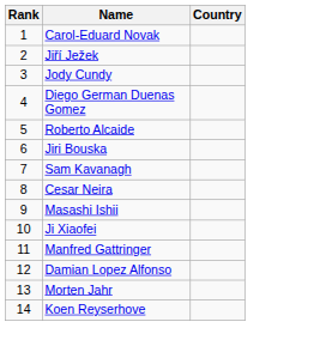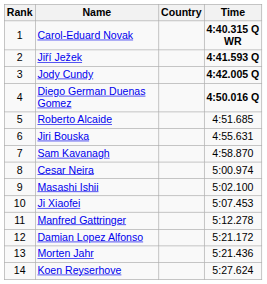 <table class="wikitable sortable">
 <tr>
 <th width=20>Rank</th>
 <th width=180>Name</th>
 <th>Country</th>
+<th>Time</th>
 </tr>
 <tr>
 <td align="center">1</td>
 <td><a href='#'>Carol-Eduard Novak</a></td>
 <td></td>
+<td align="center"><strong>4:40.315</strong> <strong>Q</strong><br> <strong>WR </strong></td>
 </tr>
 <tr>
 <td align="center">2</td>
 <td><a href='#'>Jiří Ježek</a></td>
 <td></td>
+<td align="center"><strong>4:41.593</strong> <strong>Q</strong></td>
 </tr>
 <tr>
 <td align="center">3</td>
 <td><a href='#'>Jody Cundy</a></td>
 <td></td>
+<td align="center"><strong>4:42.005</strong> <strong>Q</strong></td>
 </tr>
 <tr>
 <td align="center">4</td>
 <td><a href='#'>Diego German Duenas Gomez</a></td>
 <td></td>
+<td align="center"><strong>4:50.016</strong> <strong>Q</strong></td>
 </tr>
 <tr>
 <td align="center">5</td>
 <td><a href='#'>Roberto Alcaide</a></td>
 <td></td>
+<td align="center">4:51.685</td>
 </tr>
 <tr>
 <td align="center">6</td>
 <td><a href='#'>Jiri Bouska</a></td>
 <td></td>
+<td align="center">4:55.631</td>
 </tr>
 <tr>
 <td align="center">7</td>
 <td><a href='#'>Sam Kavanagh</a></td>
 <td></td>
+<td align="center">4:58.870</td>
 </tr>
 <tr>
 <td align="center">8</td>
 <td><a href='#'>Cesar Neira</a></td>
 <td></td>
+<td align="center">5:00.974</td>
 </tr>
 <tr>
 <td align="center">9</td>
 <td><a href='#'>Masashi Ishii</a></td>
 <td></td>
+<td align="center">5:02.100</td>
 </tr>
 <tr>
 <td align="center">10</td>
 <td><a href='#'>Ji Xiaofei</a></td>
 <td></td>
+<td align="center">5:07.453</td>
 </tr>
 <tr>
 <td align="center">11</td>
 <td><a href='#'>Manfred Gattringer</a></td>
 <td></td>
+<td align="center">5:12.278</td>
 </tr>
 <tr>
 <td align="center">12</td>
 <td><a href='#'>Damian Lopez Alfonso</a></td>
 <td></td>
+<td align="center">5:21.172</td>
 </tr>
 <tr>
 <td align="center">13</td>
 <td><a href='#'>Morten Jahr</a></td>
 <td></td>
+<td align="center">5:21.436</td>
 </tr>
 <tr>
 <td align="center">14</td>
 <td><a href='#'>Koen Reyserhove</a></td>
 <td></td>
+<td align="center">5:27.624</td>
 </tr>
 </table>
